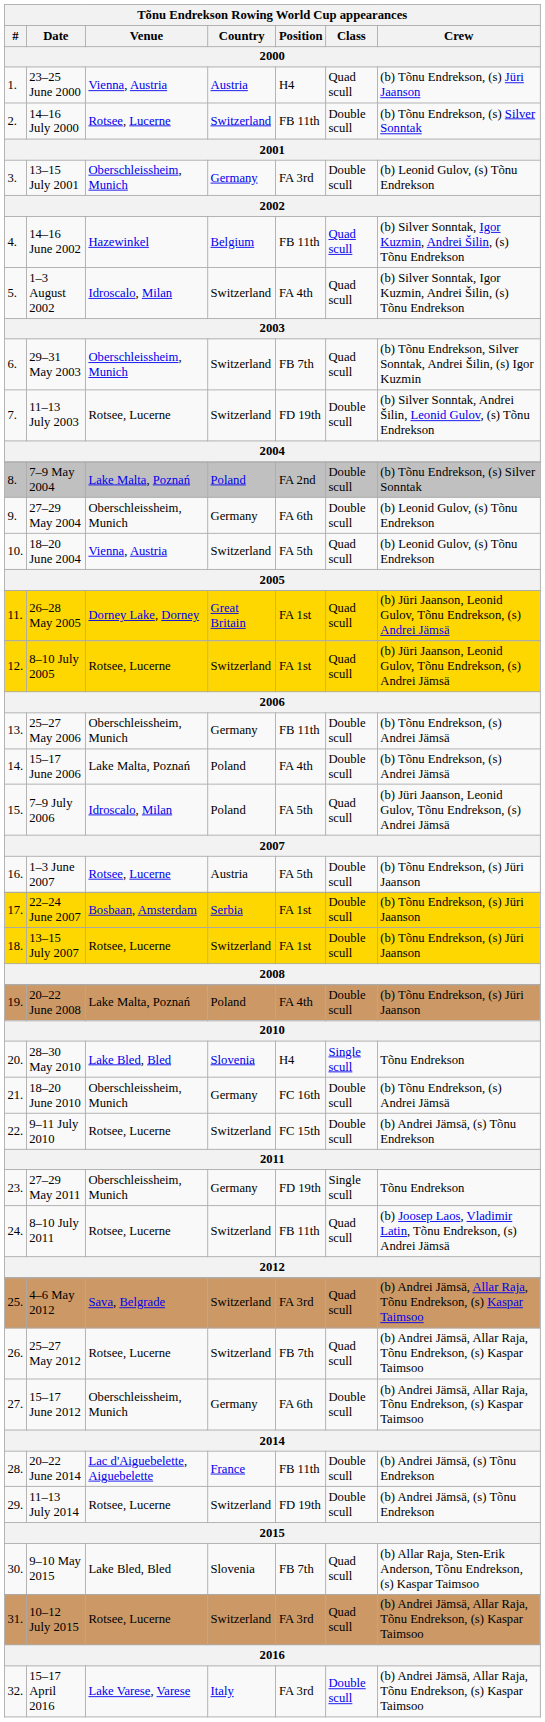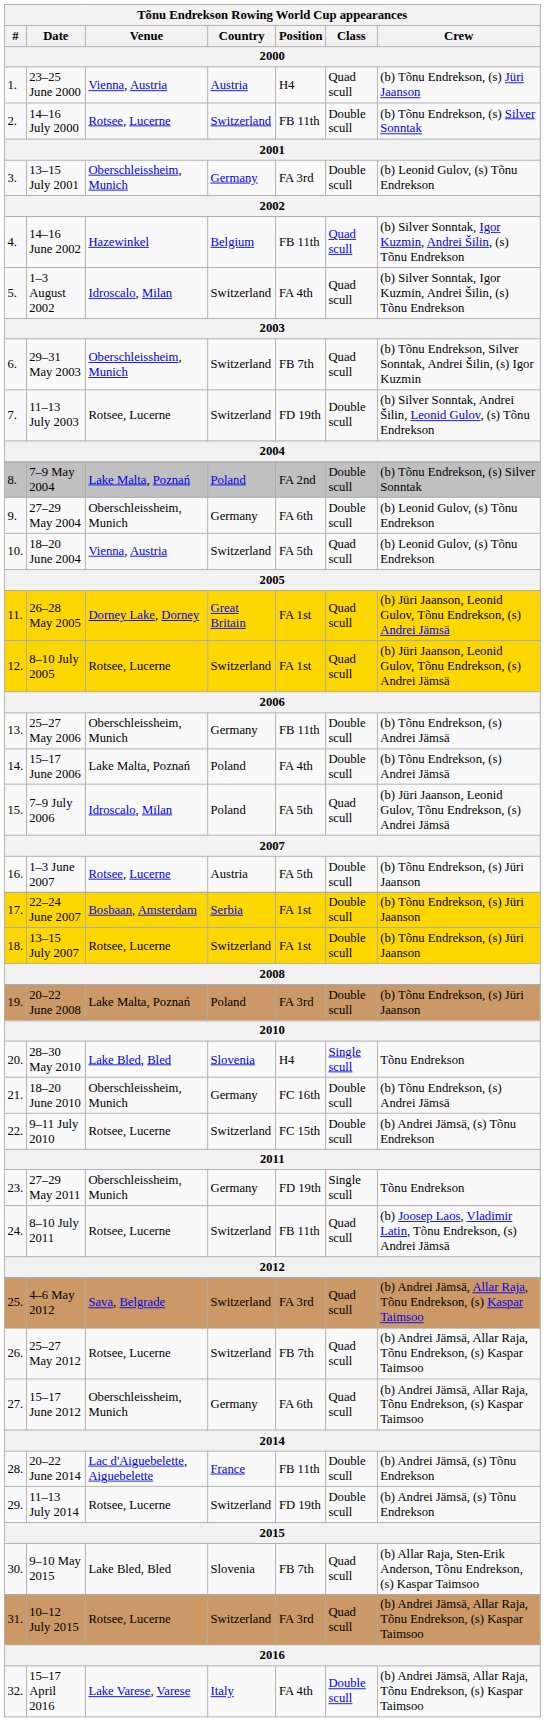 <table class="wikitable collapsible collapsed" style="font-size:90%">
 <tr>
 <th colspan="7"><strong>Tõnu Endrekson Rowing World Cup appearances</strong></th>
 </tr>
 <tr>
 <th>#</th>
 <th>Date</th>
 <th>Venue</th>
 <th>Country</th>
 <th>Position</th>
 <th>Class</th>
 <th>Crew</th>
 </tr>
 <tr>
 <th colspan="7"><strong>2000</strong></th>
 </tr>
 <tr>
 <td>1.</td>
 <td>23–25 June 2000</td>
 <td><a href='#'>Vienna</a>, <a href='#'>Austria</a></td>
 <td> <a href='#'>Austria</a></td>
 <td>H4</td>
 <td>Quad scull</td>
 <td>(b) Tõnu Endrekson, (s) <a href='#'>Jüri Jaanson</a></td>
 </tr>
 <tr>
 <td>2.</td>
 <td>14–16 July 2000</td>
 <td><a href='#'>Rotsee</a>, <a href='#'>Lucerne</a></td>
 <td> <a href='#'>Switzerland</a></td>
 <td>FB 11th</td>
 <td>Double scull</td>
 <td>(b) Tõnu Endrekson, (s) <a href='#'>Silver Sonntak</a></td>
 </tr>
 <tr>
 <th colspan="7"><strong>2001</strong></th>
 </tr>
 <tr>
 <td>3.</td>
 <td>13–15 July 2001</td>
 <td><a href='#'>Oberschleissheim</a>, <a href='#'>Munich</a></td>
 <td> <a href='#'>Germany</a></td>
 <td>FA 3rd </td>
 <td>Double scull</td>
 <td>(b) Leonid Gulov, (s) Tõnu Endrekson</td>
 </tr>
 <tr>
 <th colspan="7"><strong>2002</strong></th>
 </tr>
 <tr>
 <td>4.</td>
 <td>14–16 June 2002</td>
 <td><a href='#'>Hazewinkel</a></td>
 <td> <a href='#'>Belgium</a></td>
 <td>FB 11th</td>
 <td><a href='#'>Quad scull</a></td>
 <td>(b) Silver Sonntak, <a href='#'>Igor Kuzmin</a>, <a href='#'>Andrei Šilin</a>, (s) Tõnu Endrekson</td>
 </tr>
 <tr>
 <td>5.</td>
 <td>1–3 August 2002</td>
 <td><a href='#'>Idroscalo</a>, <a href='#'>Milan</a></td>
 <td> Switzerland</td>
 <td>FA 4th</td>
 <td>Quad scull</td>
 <td>(b) Silver Sonntak, Igor Kuzmin, Andrei Šilin, (s) Tõnu Endrekson</td>
 </tr>
 <tr>
 <th colspan="7"><strong>2003</strong></th>
 </tr>
 <tr>
 <td>6.</td>
 <td>29–31 May 2003</td>
 <td><a href='#'>Oberschleissheim</a>, <a href='#'>Munich</a></td>
 <td> Switzerland</td>
 <td>FB 7th</td>
 <td>Quad scull</td>
 <td>(b) Tõnu Endrekson, Silver Sonntak, Andrei Šilin, (s) Igor Kuzmin</td>
 </tr>
 <tr>
 <td>7.</td>
 <td>11–13 July 2003</td>
 <td>Rotsee, Lucerne</td>
 <td> Switzerland</td>
 <td>FD 19th</td>
 <td>Double scull</td>
 <td>(b) Silver Sonntak, Andrei Šilin, <a href='#'>Leonid Gulov</a>, (s) Tõnu Endrekson</td>
 </tr>
 <tr>
 <th colspan="7"><strong>2004</strong></th>
 </tr>
 <tr>
 </tr>
 <tr style="background-color:silver">
 <td>8.</td>
 <td>7–9 May 2004</td>
 <td><a href='#'>Lake Malta</a>, <a href='#'>Poznań</a></td>
 <td> <a href='#'>Poland</a></td>
 <td>FA 2nd </td>
 <td>Double scull</td>
 <td>(b) Tõnu Endrekson, (s) Silver Sonntak</td>
 </tr>
 <tr>
 <td>9.</td>
 <td>27–29 May 2004</td>
 <td>Oberschleissheim, Munich</td>
 <td> Germany</td>
 <td>FA 6th</td>
 <td>Double scull</td>
 <td>(b) Leonid Gulov, (s) Tõnu Endrekson</td>
 </tr>
 <tr>
 <td>10.</td>
 <td>18–20 June 2004</td>
 <td><a href='#'>Vienna</a>, <a href='#'>Austria</a></td>
 <td> Switzerland</td>
 <td>FA 5th</td>
 <td>Quad scull</td>
 <td>(b) Leonid Gulov, (s) Tõnu Endrekson</td>
 </tr>
 <tr>
 <th colspan="7"><strong>2005</strong></th>
 </tr>
 <tr>
 </tr>
 <tr style="background-color:gold">
 <td>11.</td>
 <td>26–28 May 2005</td>
 <td><a href='#'>Dorney Lake</a>, <a href='#'>Dorney</a></td>
 <td> <a href='#'>Great Britain</a></td>
 <td>FA 1st </td>
 <td>Quad scull</td>
 <td>(b) Jüri Jaanson, Leonid Gulov, Tõnu Endrekson, (s) <a href='#'>Andrei Jämsä</a></td>
 </tr>
 <tr>
 </tr>
 <tr style="background-color:gold">
 <td>12.</td>
 <td>8–10 July 2005</td>
 <td>Rotsee, Lucerne</td>
 <td> Switzerland</td>
 <td>FA 1st </td>
 <td>Quad scull</td>
 <td>(b) Jüri Jaanson, Leonid Gulov, Tõnu Endrekson, (s) Andrei Jämsä</td>
 </tr>
 <tr>
 <th colspan="7"><strong>2006</strong></th>
 </tr>
 <tr>
 <td>13.</td>
 <td>25–27 May 2006</td>
 <td>Oberschleissheim, Munich</td>
 <td> Germany</td>
 <td>FB 11th</td>
 <td>Double scull</td>
 <td>(b) Tõnu Endrekson, (s) Andrei Jämsä</td>
 </tr>
 <tr>
 <td>14.</td>
 <td>15–17 June 2006</td>
 <td>Lake Malta, Poznań</td>
 <td> Poland</td>
 <td>FA 4th</td>
 <td>Double scull</td>
 <td>(b) Tõnu Endrekson, (s) Andrei Jämsä</td>
 </tr>
 <tr>
 <td>15.</td>
 <td>7–9 July 2006</td>
 <td><a href='#'>Idroscalo</a>, <a href='#'>Milan</a></td>
 <td> Poland</td>
 <td>FA 5th</td>
 <td>Quad scull</td>
 <td>(b) Jüri Jaanson, Leonid Gulov, Tõnu Endrekson, (s) Andrei Jämsä</td>
 </tr>
 <tr>
 <th colspan="7"><strong>2007</strong></th>
 </tr>
 <tr>
 <td>16.</td>
 <td>1–3 June 2007</td>
 <td><a href='#'>Rotsee</a>, <a href='#'>Lucerne</a></td>
 <td> Austria</td>
 <td>FA 5th</td>
 <td>Double scull</td>
 <td>(b) Tõnu Endrekson, (s) Jüri Jaanson</td>
 </tr>
 <tr>
 </tr>
 <tr style="background-color:gold">
 <td>17.</td>
 <td>22–24 June 2007</td>
 <td><a href='#'>Bosbaan</a>, <a href='#'>Amsterdam</a></td>
 <td> <a href='#'>Serbia</a></td>
 <td>FA 1st </td>
 <td>Double scull</td>
 <td>(b) Tõnu Endrekson, (s) Jüri Jaanson</td>
 </tr>
 <tr>
 </tr>
 <tr style="background-color:gold">
 <td>18.</td>
 <td>13–15 July 2007</td>
 <td>Rotsee, Lucerne</td>
 <td> Switzerland</td>
 <td>FA 1st </td>
 <td>Double scull</td>
 <td>(b) Tõnu Endrekson, (s) Jüri Jaanson</td>
 </tr>
 <tr>
 <th colspan="7"><strong>2008</strong></th>
 </tr>
 <tr>
 </tr>
 <tr style="background-color:#CC9966">
 <td>19.</td>
 <td>20–22 June 2008</td>
 <td>Lake Malta, Poznań</td>
 <td> Poland</td>
-<td>FA 4th</td>
+<td>FA 3rd </td>
 <td>Double scull</td>
 <td>(b) Tõnu Endrekson, (s) Jüri Jaanson</td>
 </tr>
 <tr>
 <th colspan="7"><strong>2010</strong></th>
 </tr>
 <tr>
 <td>20.</td>
 <td>28–30 May 2010</td>
 <td><a href='#'>Lake Bled</a>, <a href='#'>Bled</a></td>
 <td> <a href='#'>Slovenia</a></td>
 <td>H4</td>
 <td><a href='#'>Single scull</a></td>
 <td>Tõnu Endrekson</td>
 </tr>
 <tr>
 <td>21.</td>
 <td>18–20 June 2010</td>
 <td>Oberschleissheim, Munich</td>
 <td> Germany</td>
 <td>FC 16th</td>
 <td>Double scull</td>
 <td>(b) Tõnu Endrekson, (s) Andrei Jämsä</td>
 </tr>
 <tr>
 <td>22.</td>
 <td>9–11 July 2010</td>
 <td>Rotsee, Lucerne</td>
 <td> Switzerland</td>
 <td>FC 15th</td>
 <td>Double scull</td>
 <td>(b) Andrei Jämsä, (s) Tõnu Endrekson</td>
 </tr>
 <tr>
 <th colspan="7"><strong>2011</strong></th>
 </tr>
 <tr>
 <td>23.</td>
 <td>27–29 May 2011</td>
 <td>Oberschleissheim, Munich</td>
 <td> Germany</td>
 <td>FD 19th</td>
 <td>Single scull</td>
 <td>Tõnu Endrekson</td>
 </tr>
 <tr>
 <td>24.</td>
 <td>8–10 July 2011</td>
 <td>Rotsee, Lucerne</td>
 <td> Switzerland</td>
 <td>FB 11th</td>
 <td>Quad scull</td>
 <td>(b) <a href='#'>Joosep Laos</a>, <a href='#'>Vladimir Latin</a>, Tõnu Endrekson, (s) Andrei Jämsä</td>
 </tr>
 <tr>
 <th colspan="7"><strong>2012</strong></th>
 </tr>
 <tr>
 </tr>
 <tr style="background-color:#CC9966">
 <td>25.</td>
 <td>4–6 May 2012</td>
 <td><a href='#'>Sava</a>, <a href='#'>Belgrade</a></td>
 <td> Switzerland</td>
 <td>FA 3rd </td>
 <td>Quad scull</td>
 <td>(b) Andrei Jämsä, <a href='#'>Allar Raja</a>, Tõnu Endrekson, (s) <a href='#'>Kaspar Taimsoo</a></td>
 </tr>
 <tr>
 <td>26.</td>
 <td>25–27 May 2012</td>
 <td>Rotsee, Lucerne</td>
 <td> Switzerland</td>
 <td>FB 7th</td>
 <td>Quad scull</td>
 <td>(b) Andrei Jämsä, Allar Raja, Tõnu Endrekson, (s) Kaspar Taimsoo</td>
 </tr>
 <tr>
 <td>27.</td>
 <td>15–17 June 2012</td>
 <td>Oberschleissheim, Munich</td>
 <td> Germany</td>
 <td>FA 6th</td>
-<td>Double scull</td>
+<td>Quad scull</td>
 <td>(b) Andrei Jämsä, Allar Raja, Tõnu Endrekson, (s) Kaspar Taimsoo</td>
 </tr>
 <tr>
 <th colspan="7"><strong>2014</strong></th>
 </tr>
 <tr>
 <td>28.</td>
 <td>20–22 June 2014</td>
 <td><a href='#'>Lac d'Aiguebelette</a>, <a href='#'>Aiguebelette</a></td>
 <td> <a href='#'>France</a></td>
 <td>FB 11th</td>
 <td>Double scull</td>
 <td>(b) Andrei Jämsä, (s) Tõnu Endrekson</td>
 </tr>
 <tr>
 <td>29.</td>
 <td>11–13 July 2014</td>
 <td>Rotsee, Lucerne</td>
 <td> Switzerland</td>
 <td>FD 19th</td>
 <td>Double scull</td>
 <td>(b) Andrei Jämsä, (s) Tõnu Endrekson</td>
 </tr>
 <tr>
 <th colspan="7"><strong>2015</strong></th>
 </tr>
 <tr>
 <td>30.</td>
 <td>9–10 May 2015</td>
 <td>Lake Bled, Bled</td>
 <td> Slovenia</td>
 <td>FB 7th</td>
 <td>Quad scull</td>
 <td>(b) Allar Raja, Sten-Erik Anderson, Tõnu Endrekson, (s) Kaspar Taimsoo</td>
 </tr>
 <tr style="background-color:#CC9966">
 <td>31.</td>
 <td>10–12 July 2015</td>
 <td>Rotsee, Lucerne</td>
 <td> Switzerland</td>
 <td>FA 3rd </td>
 <td>Quad scull</td>
 <td>(b) Andrei Jämsä, Allar Raja, Tõnu Endrekson, (s) Kaspar Taimsoo</td>
 </tr>
 <tr>
 <th colspan="7"><strong>2016</strong></th>
 </tr>
 <tr>
 <td>32.</td>
 <td>15–17 April 2016</td>
 <td><a href='#'>Lake Varese</a>, <a href='#'>Varese</a></td>
 <td> <a href='#'>Italy</a></td>
-<td>FA 3rd </td>
+<td>FA 4th</td>
 <td><a href='#'>Double scull</a></td>
 <td>(b) Andrei Jämsä, Allar Raja, Tõnu Endrekson, (s) Kaspar Taimsoo</td>
 </tr>
 </table>
